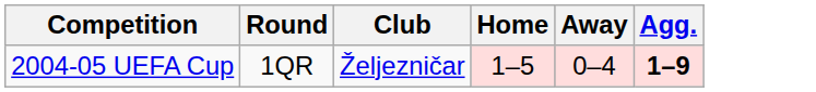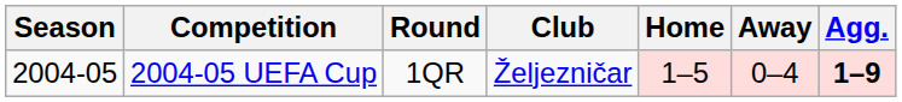 <table class="wikitable" style="text-align:center">
 <tr>
+<th>Season</th>
 <th>Competition</th>
 <th>Round</th>
 <th>Club</th>
 <th>Home</th>
 <th>Away</th>
 <th><a href='#'>Agg.</a></th>
 </tr>
 <tr>
+<td>2004-05</td>
 <td><a href='#'>2004-05 UEFA Cup</a></td>
 <td>1QR</td>
 <td> <a href='#'>Željezničar</a></td>
 <td bgcolor="#fdd">1–5</td>
 <td bgcolor="#fdd">0–4</td>
 <td bgcolor="#fdd"><strong>1–9</strong></td>
 </tr>
 </table>
